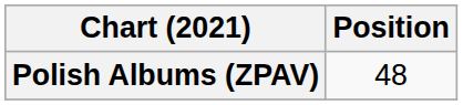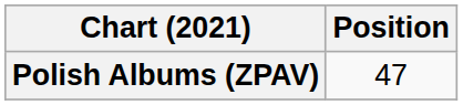 <table class="wikitable plainrowheaders" style="text-align:center">
 <tr>
 <th scope="col">Chart (2021)</th>
 <th scope="col">Position</th>
 </tr>
 <tr>
 <th scope="row">Polish Albums (ZPAV)</th>
-<td>48</td>
+<td>47</td>
 </tr>
 </table>
